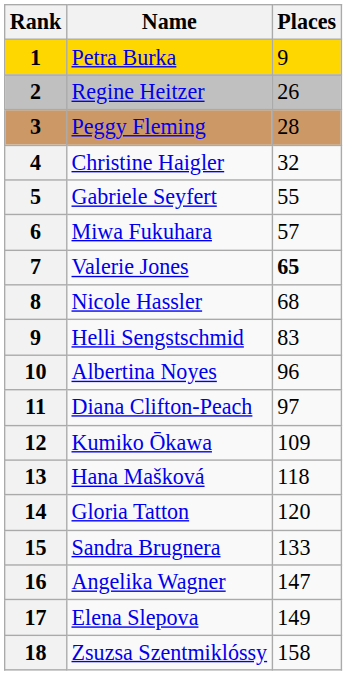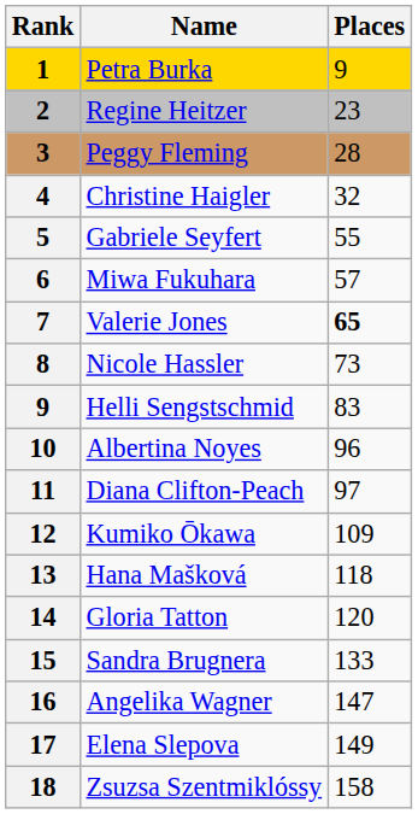 <table class="wikitable">
 <tr>
 <th>Rank</th>
 <th>Name</th>
 <th>Places</th>
 </tr>
 <tr bgcolor=gold>
 <td align=center><strong>1</strong></td>
 <td> <a href='#'>Petra Burka</a></td>
 <td>9</td>
 </tr>
 <tr bgcolor=silver>
 <td align=center><strong>2</strong></td>
 <td> <a href='#'>Regine Heitzer</a></td>
-<td>26</td>
+<td>23</td>
 </tr>
 <tr bgcolor=cc9966>
 <td align=center><strong>3</strong></td>
 <td> <a href='#'>Peggy Fleming</a></td>
 <td>28</td>
 </tr>
 <tr>
 <th>4</th>
 <td> <a href='#'>Christine Haigler</a></td>
 <td>32</td>
 </tr>
 <tr>
 <th>5</th>
 <td> <a href='#'>Gabriele Seyfert</a></td>
 <td>55</td>
 </tr>
 <tr>
 <th>6</th>
 <td> <a href='#'>Miwa Fukuhara</a></td>
 <td>57</td>
 </tr>
 <tr>
 <th>7</th>
 <td> <a href='#'>Valerie Jones</a></td>
 <td><strong>65</strong></td>
 </tr>
 <tr>
 <th>8</th>
 <td> <a href='#'>Nicole Hassler</a></td>
-<td>68</td>
+<td>73</td>
 </tr>
 <tr>
 <th>9</th>
 <td> <a href='#'>Helli Sengstschmid</a></td>
 <td>83</td>
 </tr>
 <tr>
 <th>10</th>
 <td> <a href='#'>Albertina Noyes</a></td>
 <td>96</td>
 </tr>
 <tr>
 <th>11</th>
 <td> <a href='#'>Diana Clifton-Peach</a></td>
 <td>97</td>
 </tr>
 <tr>
 <th>12</th>
 <td> <a href='#'>Kumiko Ōkawa</a></td>
 <td>109</td>
 </tr>
 <tr>
 <th>13</th>
 <td> <a href='#'>Hana Mašková</a></td>
 <td>118</td>
 </tr>
 <tr>
 <th>14</th>
 <td> <a href='#'>Gloria Tatton</a></td>
 <td>120</td>
 </tr>
 <tr>
 <th>15</th>
 <td> <a href='#'>Sandra Brugnera</a></td>
 <td>133</td>
 </tr>
 <tr>
 <th>16</th>
 <td> <a href='#'>Angelika Wagner</a></td>
 <td>147</td>
 </tr>
 <tr>
 <th>17</th>
 <td> <a href='#'>Elena Slepova</a></td>
 <td>149</td>
 </tr>
 <tr>
 <th>18</th>
 <td> <a href='#'>Zsuzsa Szentmiklóssy</a></td>
 <td>158</td>
 </tr>
 </table>
